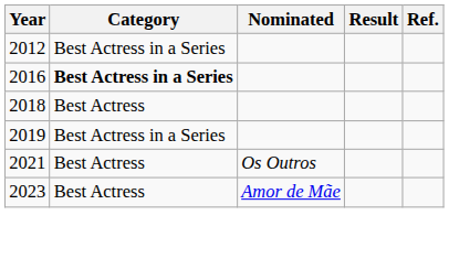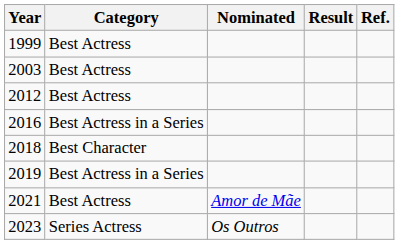 <table class="wikitable">
 <tr>
 <th>Year</th>
 <th>Category</th>
 <th>Nominated</th>
 <th>Result</th>
 <th>Ref.</th>
 </tr>
 <tr>
+<td>1999</td>
+<td>Best Actress</td>
+<td></td>
+<td></td>
+<td></td>
+</tr>
+<tr>
+<td>2003</td>
+<td>Best Actress</td>
+<td></td>
+<td></td>
+<td></td>
+</tr>
+<tr>
 <td>2012</td>
+<td>Best Actress</td>
+<td></td>
+<td></td>
+<td></td>
+</tr>
+<tr>
+<td>2016</td>
 <td>Best Actress in a Series</td>
 <td></td>
 <td></td>
 <td></td>
 </tr>
 <tr>
-<td>2016</td>
-<td><strong>Best Actress in a Series</strong></td>
-<td></td>
-<td></td>
-<td></td>
-</tr>
-<tr>
 <td>2018</td>
-<td>Best Actress</td>
+<td>Best Character</td>
 <td></td>
 <td></td>
 <td></td>
 </tr>
 <tr>
 <td>2019</td>
 <td>Best Actress in a Series</td>
 <td></td>
 <td></td>
 <td></td>
 </tr>
 <tr>
 <td>2021</td>
 <td>Best Actress</td>
-<td><em>Os Outros</em></td>
+<td><em><a href='#'>Amor de Mãe</a></em></td>
 <td></td>
 <td></td>
 </tr>
 <tr>
 <td>2023</td>
-<td>Best Actress</td>
-<td><em><a href='#'>Amor de Mãe</a></em></td>
+<td>Series Actress</td>
+<td><em>Os Outros</em></td>
 <td></td>
 <td></td>
 </tr>
 </table>
